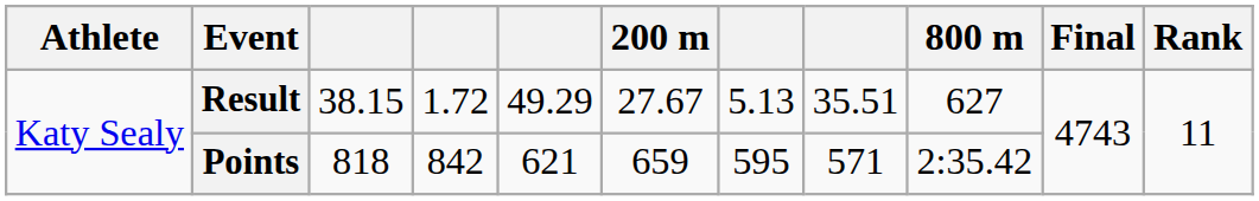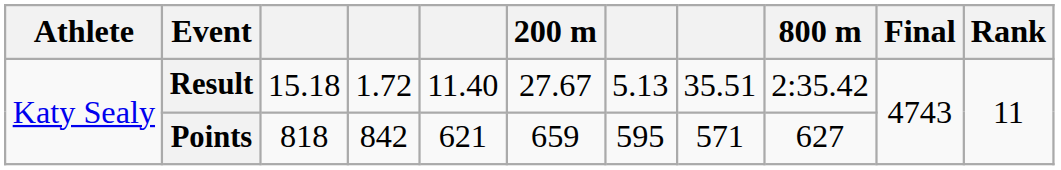 <table class="wikitable" style="font-size:90%;">
 <tr>
 <th>Athlete</th>
 <th>Event</th>
 <th></th>
 <th></th>
 <th></th>
 <th>200 m</th>
 <th></th>
 <th></th>
 <th>800 m</th>
 <th>Final</th>
 <th>Rank</th>
 </tr>
 <tr align=center>
 <td align=left rowspan=2><a href='#'>Katy Sealy</a></td>
 <th style="font-size:95%">Result</th>
-<td>38.15</td>
+<td>15.18</td>
 <td>1.72</td>
-<td>49.29</td>
+<td>11.40</td>
 <td>27.67</td>
 <td>5.13</td>
 <td>35.51</td>
-<td>627</td>
+<td>2:35.42</td>
 <td rowspan=2>4743</td>
 <td rowspan=2>11</td>
 </tr>
 <tr align=center>
 <th style="font-size:95%">Points</th>
 <td>818</td>
 <td>842</td>
 <td>621</td>
 <td>659</td>
 <td>595</td>
 <td>571</td>
-<td>2:35.42</td>
+<td>627</td>
 </tr>
 </table>
